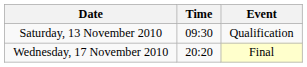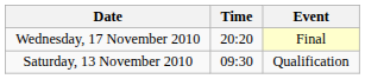 <table class = "wikitable" style="text-align:center;">
 <tr>
 <th width=220>Date</th>
 <th width=50>Time</th>
 <th width=100>Event</th>
 </tr>
 <tr>
+<td>Wednesday, 17 November 2010</td>
+<td>20:20</td>
+<td bgcolor=ffffcc>Final</td>
+</tr>
+<tr>
 <td>Saturday, 13 November 2010</td>
 <td>09:30</td>
 <td>Qualification</td>
 </tr>
-<tr>
-<td>Wednesday, 17 November 2010</td>
-<td>20:20</td>
-<td bgcolor=ffffcc>Final</td>
-</tr>
 </table>
